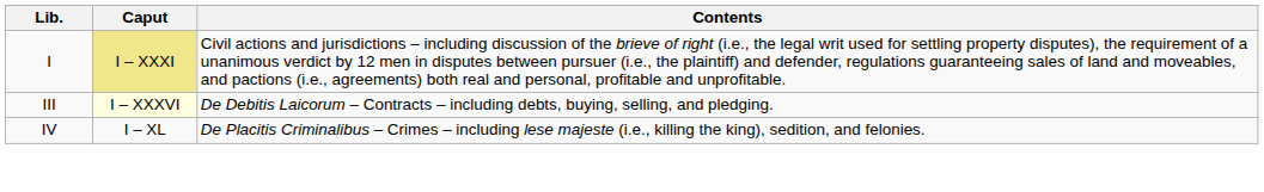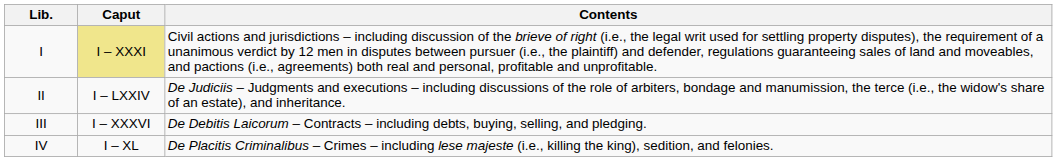 <table class="wikitable" style="text-align:center">
 <tr>
 <th style="width:5em">Lib.</th>
 <th style="width:6em">Caput</th>
 <th>Contents</th>
 </tr>
 <tr>
 <td>I</td>
 <td style="background: khaki;">I – XXXI</td>
 <td align=left>Civil actions and jurisdictions – including discussion of the <em>brieve of right</em> (i.e., the legal writ used for settling property disputes), the requirement of a unanimous verdict by 12 men in disputes between pursuer (i.e., the plaintiff) and defender, regulations guaranteeing sales of land and moveables, and pactions (i.e., agreements) both real and personal, profitable and unprofitable.</td>
 </tr>
 <tr>
+<td>II</td>
+<td>I – LXXIV</td>
+<td align=left><em>De Judiciis</em> – Judgments and executions – including discussions of the role of arbiters, bondage and manumission, the terce (i.e., the widow's share of an estate), and inheritance.</td>
+</tr>
+<tr>
 <td>III</td>
-<td style="background: lightyellow;">I – XXXVI</td>
+<td>I – XXXVI</td>
 <td align=left><em>De Debitis Laicorum</em> – Contracts – including debts, buying, selling, and pledging.</td>
 </tr>
 <tr>
 <td>IV</td>
 <td>I – XL</td>
 <td align=left><em>De Placitis Criminalibus</em> – Crimes – including <em>lese majeste</em> (i.e., killing the king), sedition, and felonies.</td>
 </tr>
 </table>
